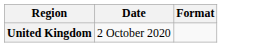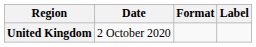 <table class="wikitable plainrowheaders">
 <tr>
 <th scope="col">Region</th>
 <th scope="col">Date</th>
 <th scope="col">Format</th>
+<th scope="col">Label</th>
 </tr>
 <tr>
 <th scope="row">United Kingdom</th>
 <td>2 October 2020</td>
 <td></td>
+<td></td>
 </tr>
 </table>
